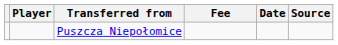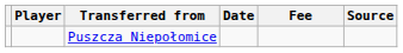 <table class="wikitable plainrowheaders sortable">
 <tr>
 <th></th>
 <th scope="col">Player</th>
 <th>Transferred from</th>
+<th scope="col">Date</th>
 <th style="width: 80px;">Fee</th>
-<th scope="col">Date</th>
 <th scope="col">Source</th>
 </tr>
 <tr>
 <td align="center"></td>
 <td> </td>
 <td> <a href='#'>Puszcza Niepołomice</a></td>
 <td></td>
 <td></td>
 <td></td>
 </tr>
 </table>
